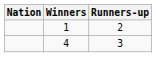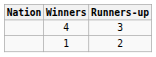 <table class="wikitable sortable">
 <tr>
 <th>Nation</th>
 <th>Winners</th>
 <th>Runners-up</th>
 </tr>
 <tr>
 <td></td>
+<td align=center>4</td>
+<td align=center>3</td>
+</tr>
+<tr>
+<td></td>
 <td align=center>1</td>
 <td align=center>2</td>
 </tr>
-<tr>
-<td></td>
-<td align=center>4</td>
-<td align=center>3</td>
-</tr>
 </table>
